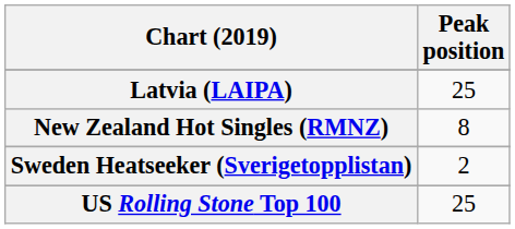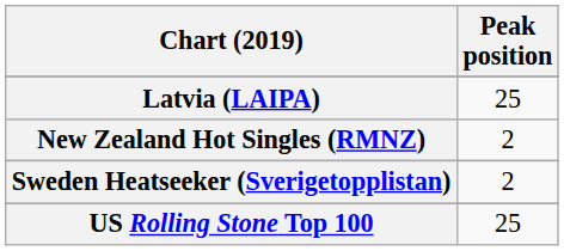 <table class="wikitable sortable plainrowheaders" style="text-align:center">
 <tr>
 <th scope="col">Chart (2019)</th>
 <th scope="col">Peak<br>position</th>
 </tr>
 <tr>
 </tr>
 <tr>
 </tr>
 <tr>
 </tr>
 <tr>
 <th scope="row">Latvia (<a href='#'>LAIPA</a>)</th>
 <td>25</td>
 </tr>
 <tr>
 <th scope="row">New Zealand Hot Singles (<a href='#'>RMNZ</a>)</th>
-<td>8</td>
+<td>2</td>
 </tr>
 <tr>
 </tr>
 <tr>
 <th scope="row">Sweden Heatseeker (<a href='#'>Sverigetopplistan</a>)</th>
 <td>2</td>
 </tr>
 <tr>
 </tr>
 <tr>
 </tr>
 <tr>
 </tr>
 <tr>
 </tr>
 <tr>
 </tr>
 <tr>
 <th scope="row">US <a href='#'><em>Rolling Stone</em> Top 100</a></th>
 <td>25</td>
 </tr>
 </table>
